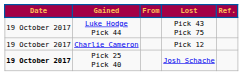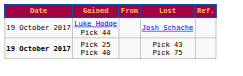 <table class="wikitable" style="font-size:90%; text-align:center;">
 <tr style="background:#a30046; color: #fdbe57;">
 <td style="border: solid #0055a3 2px"><strong>Date</strong></td>
 <td style="border: solid #0055a3 2px"><strong>Gained</strong></td>
 <td style="border: solid #0055a3 2px"><strong>From</strong></td>
 <td style="border: solid #0055a3 2px"><strong>Lost</strong></td>
 <td style="border: solid #0055a3 2px"><strong>Ref.</strong></td>
 </tr>
 <tr>
 <td>19 October 2017</td>
 <td><a href='#'>Luke Hodge</a><br>Pick 44</td>
 <td></td>
-<td>Pick 43<br>Pick 75</td>
-<td></td>
-</tr>
-<tr>
-<td>19 October 2017</td>
-<td><a href='#'>Charlie Cameron</a></td>
-<td></td>
-<td>Pick 12</td>
+<td><a href='#'>Josh Schache</a></td>
 <td></td>
 </tr>
 <tr>
 <td><strong>19 October 2017</strong></td>
 <td>Pick 25<br>Pick 40</td>
 <td></td>
-<td><a href='#'>Josh Schache</a></td>
+<td>Pick 43<br>Pick 75</td>
 <td></td>
 </tr>
 </table>
